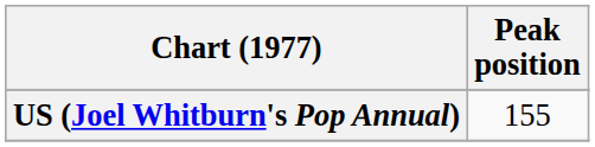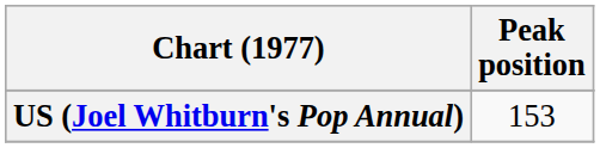 <table class="wikitable sortable plainrowheaders" style="text-align:center">
 <tr>
 <th>Chart (1977)</th>
 <th>Peak<br>position</th>
 </tr>
 <tr>
 </tr>
 <tr>
 <th scope="row">US (<a href='#'>Joel Whitburn</a>'s <em>Pop Annual</em>)</th>
-<td style="text-align:center;">155</td>
+<td style="text-align:center;">153</td>
 </tr>
 <tr>
 </tr>
 </table>
